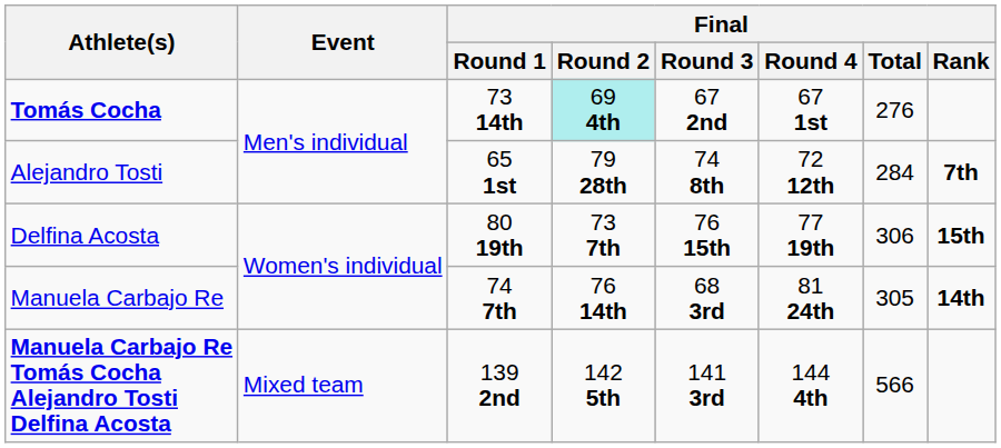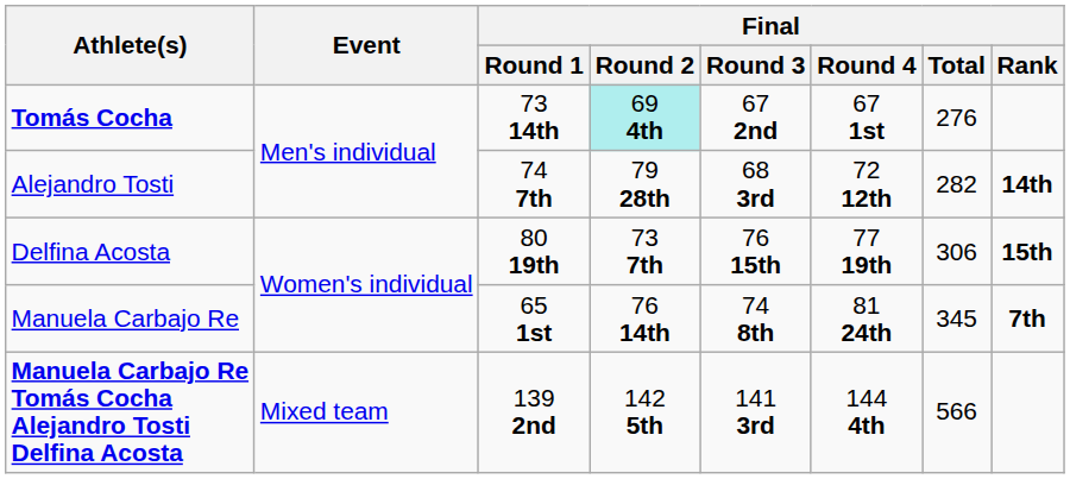 <table class="wikitable" border="1" style="font-size:90%; text-align:center">
 <tr>
 <th rowspan=2>Athlete(s)</th>
 <th rowspan=2>Event</th>
 <th colspan=6>Final</th>
 </tr>
 <tr>
 <th>Round 1</th>
 <th>Round 2</th>
 <th>Round 3</th>
 <th>Round 4</th>
 <th>Total</th>
 <th>Rank</th>
 </tr>
 <tr>
 <td align=left><strong><a href='#'>Tomás Cocha</a></strong></td>
 <td align=left rowspan=2><a href='#'>Men's individual</a></td>
 <td>73<br><strong>14th</strong></td>
 <td style="background: paleturquoise;">69<br><strong>4th</strong></td>
 <td>67<br><strong>2nd</strong></td>
 <td>67<br><strong>1st</strong></td>
 <td>276</td>
 <td></td>
 </tr>
 <tr>
 <td align=left><a href='#'>Alejandro Tosti</a></td>
-<td>65<br><strong>1st</strong></td>
+<td>74<br><strong>7th</strong></td>
 <td>79<br><strong>28th</strong></td>
-<td>74<br><strong>8th</strong></td>
+<td>68<br><strong>3rd</strong></td>
 <td>72<br><strong>12th</strong></td>
-<td>284</td>
-<td><strong>7th</strong></td>
+<td>282</td>
+<td><strong>14th</strong></td>
 </tr>
 <tr>
 <td align=left><a href='#'>Delfina Acosta</a></td>
 <td align=left rowspan=2><a href='#'>Women's individual</a></td>
 <td>80<br><strong>19th</strong></td>
 <td>73<br><strong>7th</strong></td>
 <td>76<br><strong>15th</strong></td>
 <td>77<br><strong>19th</strong></td>
 <td>306</td>
 <td><strong>15th</strong></td>
 </tr>
 <tr>
 <td align=left><a href='#'>Manuela Carbajo Re</a></td>
-<td>74<br><strong>7th</strong></td>
+<td>65<br><strong>1st</strong></td>
 <td>76<br><strong>14th</strong></td>
-<td>68<br><strong>3rd</strong></td>
+<td>74<br><strong>8th</strong></td>
 <td>81<br><strong>24th</strong></td>
-<td>305</td>
-<td><strong>14th</strong></td>
+<td>345</td>
+<td><strong>7th</strong></td>
 </tr>
 <tr>
 <td align=left><strong><a href='#'>Manuela Carbajo Re</a></strong><br><strong><a href='#'>Tomás Cocha</a></strong><br><strong><a href='#'>Alejandro Tosti</a></strong><br><strong><a href='#'>Delfina Acosta</a></strong></td>
 <td align=left><a href='#'>Mixed team</a></td>
 <td>139<br><strong>2nd</strong></td>
 <td>142<br><strong>5th</strong></td>
 <td>141<br><strong>3rd</strong></td>
 <td>144<br><strong>4th</strong></td>
 <td>566</td>
 <td></td>
 </tr>
 </table>
